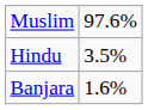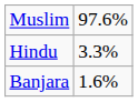 <table class="wikitable">
 <tr>
 <td><a href='#'>Muslim</a></td>
 <td>97.6%</td>
 </tr>
 <tr>
 <td><a href='#'>Hindu</a></td>
-<td>3.5%</td>
+<td>3.3%</td>
 </tr>
 <tr>
 <td><a href='#'>Banjara</a></td>
 <td>1.6%</td>
 </tr>
 </table>
